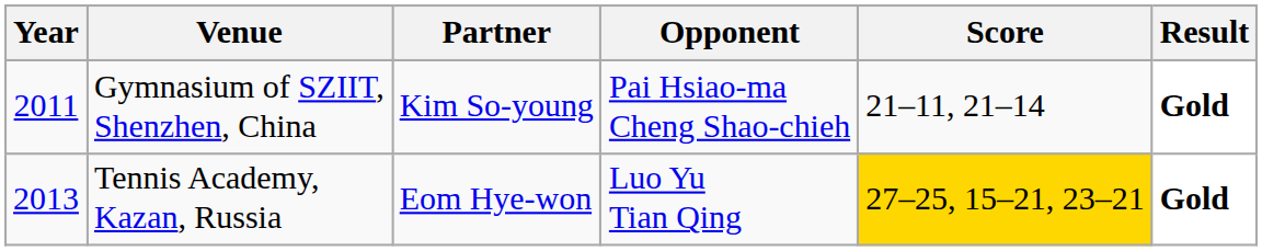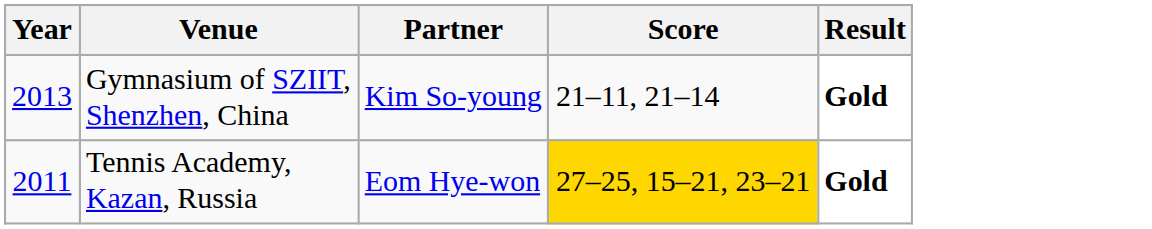 <table class="sortable wikitable" style="font-size: 90%;">
 <tr>
 <th>Year</th>
 <th>Venue</th>
 <th>Partner</th>
-<th>Opponent</th>
 <th>Score</th>
 <th>Result</th>
 </tr>
 <tr>
-<td align="center"><a href='#'>2011</a></td>
+<td align="center"><a href='#'>2013</a></td>
 <td align="left">Gymnasium of <a href='#'>SZIIT</a>,<br><a href='#'>Shenzhen</a>, China</td>
 <td align="left"> <a href='#'>Kim So-young</a></td>
-<td align="left"> <a href='#'>Pai Hsiao-ma</a><br> <a href='#'>Cheng Shao-chieh</a></td>
 <td align="left">21–11, 21–14</td>
 <td style="text-align:left; background:white"> <strong>Gold</strong></td>
 </tr>
 <tr>
-<td align="center"><a href='#'>2013</a></td>
+<td align="center"><a href='#'>2011</a></td>
 <td align="left">Tennis Academy,<br><a href='#'>Kazan</a>, Russia</td>
 <td align="left"> <a href='#'>Eom Hye-won</a></td>
-<td align="left"> <a href='#'>Luo Yu</a><br> <a href='#'>Tian Qing</a></td>
 <td align="left" style="background: gold;">27–25, 15–21, 23–21</td>
 <td style="text-align:left; background:white"> <strong>Gold</strong></td>
 </tr>
 </table>
